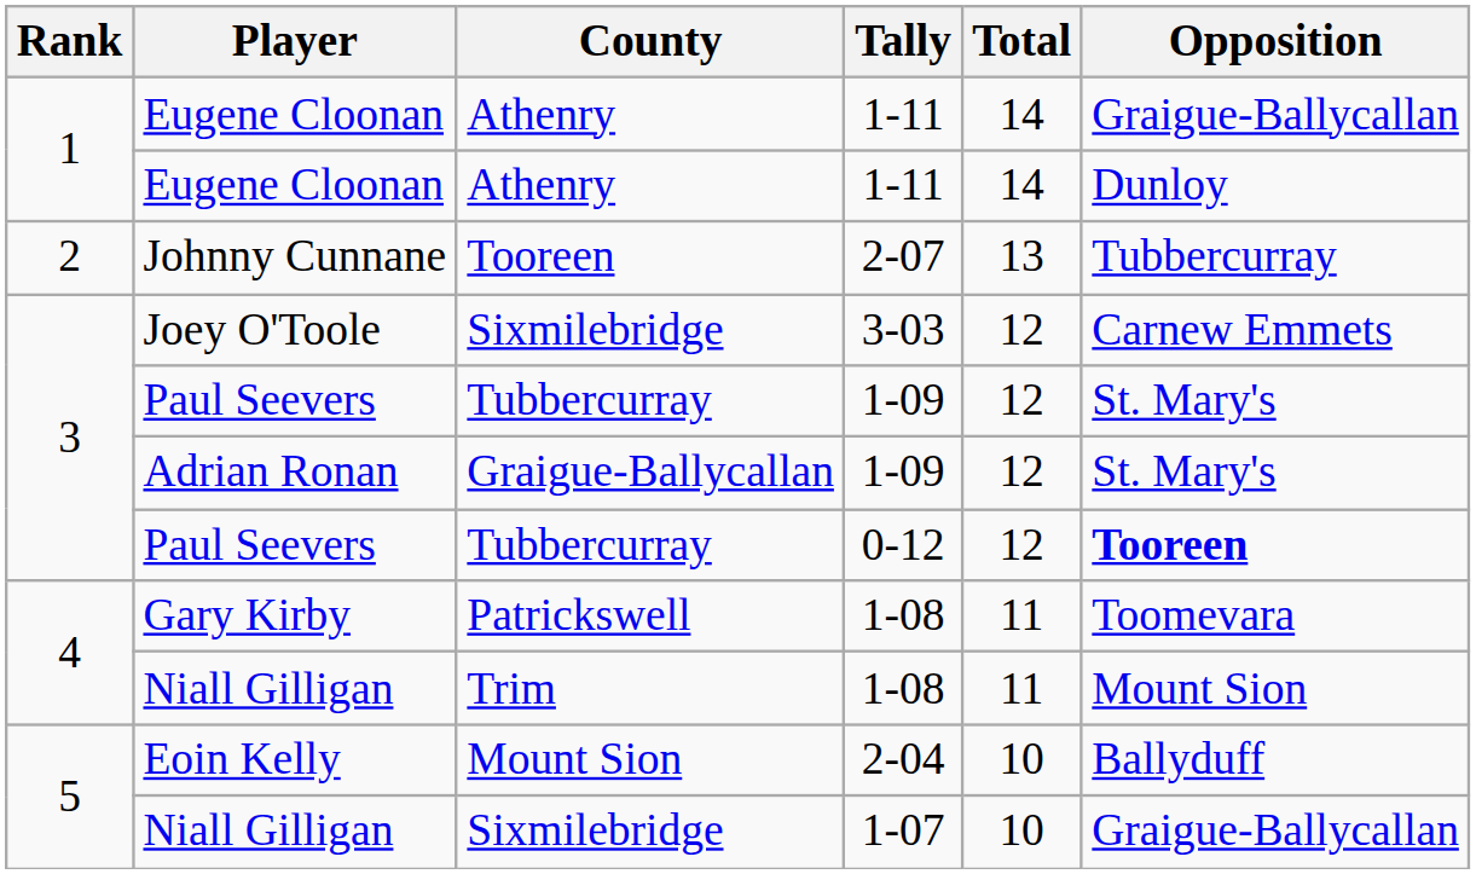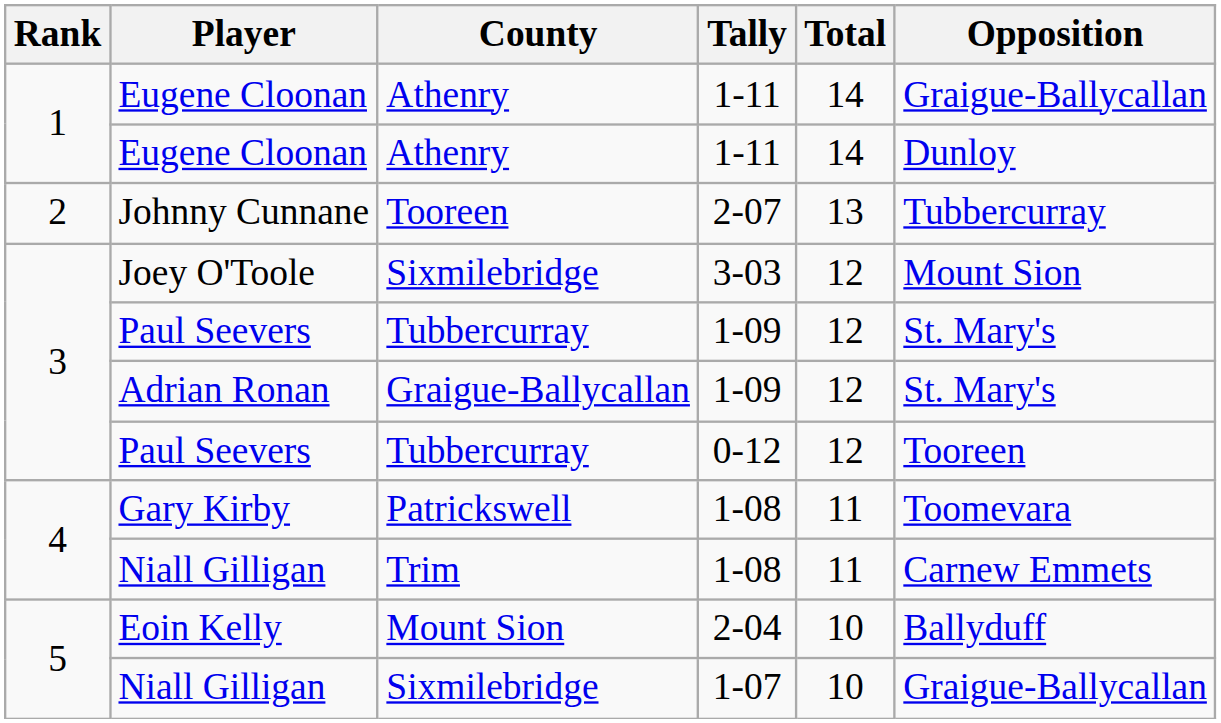 <table class="wikitable">
 <tr>
 <th>Rank</th>
 <th>Player</th>
 <th>County</th>
 <th>Tally</th>
 <th>Total</th>
 <th>Opposition</th>
 </tr>
 <tr>
 <td rowspan=2 align=center>1</td>
 <td><a href='#'>Eugene Cloonan</a></td>
 <td><a href='#'>Athenry</a></td>
 <td align=center>1-11</td>
 <td align=center>14</td>
 <td><a href='#'>Graigue-Ballycallan</a></td>
 </tr>
 <tr>
 <td><a href='#'>Eugene Cloonan</a></td>
 <td><a href='#'>Athenry</a></td>
 <td align=center>1-11</td>
 <td align=center>14</td>
 <td><a href='#'>Dunloy</a></td>
 </tr>
 <tr>
 <td rowspan=1 align=center>2</td>
 <td>Johnny Cunnane</td>
 <td><a href='#'>Tooreen</a></td>
 <td align=center>2-07</td>
 <td align=center>13</td>
 <td><a href='#'>Tubbercurray</a></td>
 </tr>
 <tr>
 <td rowspan=4 align=center>3</td>
 <td>Joey O'Toole</td>
 <td><a href='#'>Sixmilebridge</a></td>
 <td align=center>3-03</td>
 <td align=center>12</td>
-<td><a href='#'>Carnew Emmets</a></td>
+<td><a href='#'>Mount Sion</a></td>
 </tr>
 <tr>
 <td><a href='#'>Paul Seevers</a></td>
 <td><a href='#'>Tubbercurray</a></td>
 <td align=center>1-09</td>
 <td align=center>12</td>
 <td><a href='#'>St. Mary's</a></td>
 </tr>
 <tr>
 <td><a href='#'>Adrian Ronan</a></td>
 <td><a href='#'>Graigue-Ballycallan</a></td>
 <td align=center>1-09</td>
 <td align=center>12</td>
 <td><a href='#'>St. Mary's</a></td>
 </tr>
 <tr>
 <td><a href='#'>Paul Seevers</a></td>
 <td><a href='#'>Tubbercurray</a></td>
 <td align=center>0-12</td>
 <td align=center>12</td>
-<td><strong><a href='#'>Tooreen</a></strong></td>
+<td><a href='#'>Tooreen</a></td>
 </tr>
 <tr>
 <td rowspan=2 align=center>4</td>
 <td><a href='#'>Gary Kirby</a></td>
 <td><a href='#'>Patrickswell</a></td>
 <td align=center>1-08</td>
 <td align=center>11</td>
 <td><a href='#'>Toomevara</a></td>
 </tr>
 <tr>
 <td><a href='#'>Niall Gilligan</a></td>
 <td><a href='#'>Trim</a></td>
 <td align=center>1-08</td>
 <td align=center>11</td>
-<td><a href='#'>Mount Sion</a></td>
+<td><a href='#'>Carnew Emmets</a></td>
 </tr>
 <tr>
 <td rowspan=2 align=center>5</td>
 <td><a href='#'>Eoin Kelly</a></td>
 <td><a href='#'>Mount Sion</a></td>
 <td align=center>2-04</td>
 <td align=center>10</td>
 <td><a href='#'>Ballyduff</a></td>
 </tr>
 <tr>
 <td><a href='#'>Niall Gilligan</a></td>
 <td><a href='#'>Sixmilebridge</a></td>
 <td align=center>1-07</td>
 <td align=center>10</td>
 <td><a href='#'>Graigue-Ballycallan</a></td>
 </tr>
 </table>
